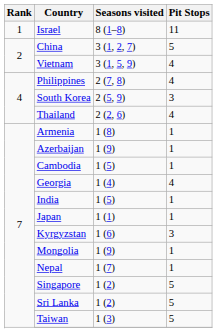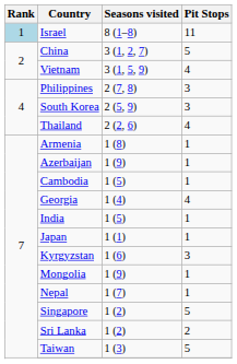 <table class="wikitable">
 <tr>
 <th>Rank</th>
 <th>Country</th>
 <th>Seasons visited</th>
 <th>Pit Stops</th>
 </tr>
 <tr>
-<td style="text-align:center;">1</td>
+<td style="background: lightblue; text-align:center;">1</td>
 <td><a href='#'>Israel</a></td>
 <td style="font-size:95%">8 (<a href='#'>1</a>–<a href='#'>8</a>)</td>
 <td>11</td>
 </tr>
 <tr>
 <td rowspan=2 style="text-align:center;">2</td>
 <td><a href='#'>China</a></td>
 <td style="font-size:95%">3 (<a href='#'>1</a>, <a href='#'>2</a>, <a href='#'>7</a>)</td>
 <td>5</td>
 </tr>
 <tr>
 <td><a href='#'>Vietnam</a></td>
 <td style="font-size:95%">3 (<a href='#'>1</a>, <a href='#'>5</a>, <a href='#'>9</a>)</td>
 <td>4</td>
 </tr>
 <tr>
 <td rowspan=3 style="text-align:center;">4</td>
 <td><a href='#'>Philippines</a></td>
 <td style="font-size:95%">2 (<a href='#'>7</a>, <a href='#'>8</a>)</td>
-<td>4</td>
+<td>3</td>
 </tr>
 <tr>
 <td><a href='#'>South Korea</a></td>
 <td style="font-size:95%">2 (<a href='#'>5</a>, <a href='#'>9</a>)</td>
 <td>3</td>
 </tr>
 <tr>
 <td><a href='#'>Thailand</a></td>
 <td style="font-size:95%">2 (<a href='#'>2</a>, <a href='#'>6</a>)</td>
 <td>4</td>
 </tr>
 <tr>
 <td rowspan=14 style="text-align:center;">7</td>
 <td><a href='#'>Armenia</a></td>
 <td style="font-size:95%">1 (<a href='#'>8</a>)</td>
 <td>1</td>
 </tr>
 <tr>
 <td><a href='#'>Azerbaijan</a></td>
 <td style="font-size:95%">1 (<a href='#'>9</a>)</td>
 <td>1</td>
 </tr>
 <tr>
 <td><a href='#'>Cambodia</a></td>
 <td style="font-size:95%">1 (<a href='#'>5</a>)</td>
 <td>1</td>
 </tr>
 <tr>
 <td><a href='#'>Georgia</a></td>
 <td style="font-size:95%">1 (<a href='#'>4</a>)</td>
 <td>4</td>
 </tr>
 <tr>
 <td><a href='#'>India</a></td>
 <td style="font-size:95%">1 (<a href='#'>5</a>)</td>
 <td>1</td>
 </tr>
 <tr>
 <td><a href='#'>Japan</a></td>
 <td style="font-size:95%">1 (<a href='#'>1</a>)</td>
 <td>1</td>
 </tr>
 <tr>
 <td><a href='#'>Kyrgyzstan</a></td>
 <td style="font-size:95%">1 (<a href='#'>6</a>)</td>
 <td>3</td>
 </tr>
 <tr>
 <td><a href='#'>Mongolia</a></td>
 <td style="font-size:95%">1 (<a href='#'>9</a>)</td>
 <td>1</td>
 </tr>
 <tr>
 <td><a href='#'>Nepal</a></td>
 <td style="font-size:95%">1 (<a href='#'>7</a>)</td>
 <td>1</td>
 </tr>
 <tr>
 <td><a href='#'>Singapore</a></td>
 <td style="font-size:95%">1 (<a href='#'>2</a>)</td>
 <td>5</td>
 </tr>
 <tr>
 <td><a href='#'>Sri Lanka</a></td>
 <td style="font-size:95%">1 (<a href='#'>2</a>)</td>
-<td>5</td>
+<td>2</td>
 </tr>
 <tr>
 <td><a href='#'>Taiwan</a></td>
 <td style="font-size:95%">1 (<a href='#'>3</a>)</td>
 <td>5</td>
 </tr>
 <tr>
 </tr>
 </table>
